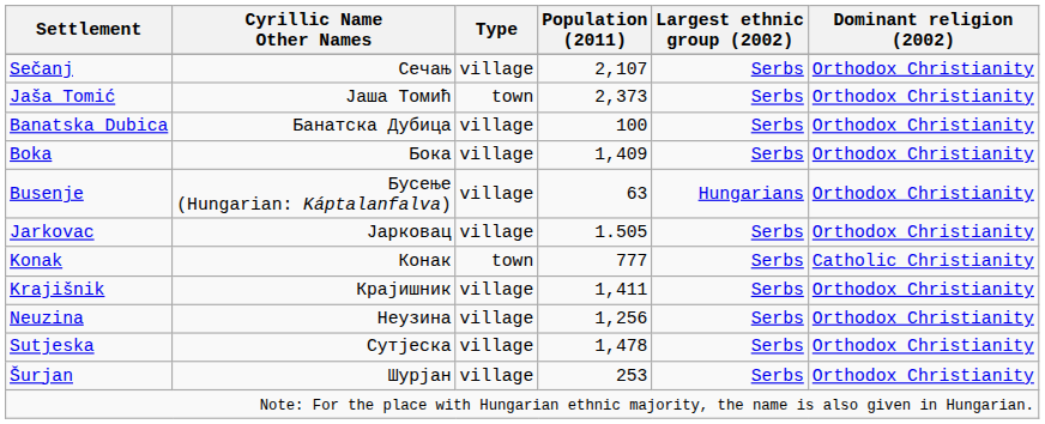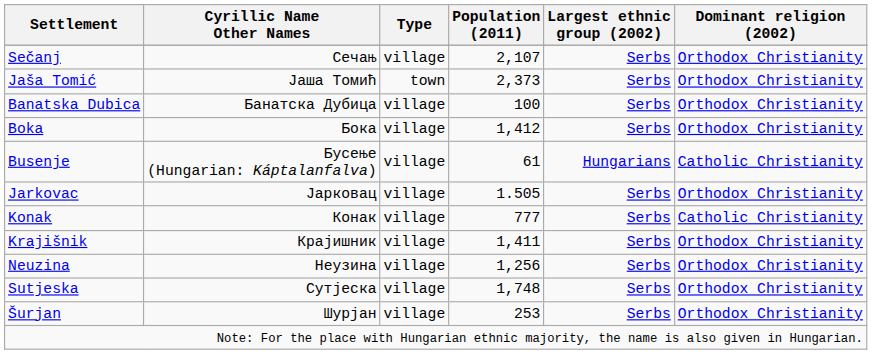 <table class="wikitable" style="text-align: right;">
 <tr bgcolor="#e0e0e0">
 <th rowspan="1">Settlement</th>
 <th colspan="1">Cyrillic Name<br>Other Names</th>
 <th colspan="1">Type</th>
 <th colspan="1">Population<br>(2011)</th>
 <th colspan="1">Largest ethnic<br>group (2002)</th>
 <th colspan="1">Dominant religion<br>(2002)</th>
 </tr>
 <tr bgcolor="#e0e0e0">
 </tr>
 <tr>
 <td align="left"><a href='#'>Sečanj</a></td>
 <td>Сечањ</td>
 <td>village</td>
 <td>2,107</td>
 <td><a href='#'>Serbs</a></td>
 <td><a href='#'>Orthodox Christianity</a></td>
 </tr>
 <tr>
 <td align="left"><a href='#'>Jaša Tomić</a></td>
 <td>Јаша Томић</td>
 <td>town</td>
 <td>2,373</td>
 <td><a href='#'>Serbs</a></td>
 <td><a href='#'>Orthodox Christianity</a></td>
 </tr>
 <tr>
 <td align="left"><a href='#'>Banatska Dubica</a></td>
 <td>Банатска Дубица</td>
 <td>village</td>
 <td>100</td>
 <td><a href='#'>Serbs</a></td>
 <td><a href='#'>Orthodox Christianity</a></td>
 </tr>
 <tr>
 <td align="left"><a href='#'>Boka</a></td>
 <td>Бока</td>
 <td>village</td>
-<td>1,409</td>
+<td>1,412</td>
 <td><a href='#'>Serbs</a></td>
 <td><a href='#'>Orthodox Christianity</a></td>
 </tr>
 <tr>
 <td align="left"><a href='#'>Busenje</a></td>
 <td>Бусење<br>(Hungarian: <em>Káptalanfalva</em>)</td>
 <td>village</td>
-<td>63</td>
+<td>61</td>
 <td><a href='#'>Hungarians</a></td>
-<td><a href='#'>Orthodox Christianity</a></td>
+<td><a href='#'>Catholic Christianity</a></td>
 </tr>
 <tr>
 <td align="left"><a href='#'>Jarkovac</a></td>
 <td>Јарковац</td>
 <td>village</td>
 <td>1.505</td>
 <td><a href='#'>Serbs</a></td>
 <td><a href='#'>Orthodox Christianity</a></td>
 </tr>
 <tr>
 <td align="left"><a href='#'>Konak</a></td>
 <td>Конак</td>
-<td>town</td>
+<td>village</td>
 <td>777</td>
 <td><a href='#'>Serbs</a></td>
 <td><a href='#'>Catholic Christianity</a></td>
 </tr>
 <tr>
 <td align="left"><a href='#'>Krajišnik</a></td>
 <td>Крајишник</td>
 <td>village</td>
 <td>1,411</td>
 <td><a href='#'>Serbs</a></td>
 <td><a href='#'>Orthodox Christianity</a></td>
 </tr>
 <tr>
 <td align="left"><a href='#'>Neuzina</a></td>
 <td>Неузина</td>
 <td>village</td>
 <td>1,256</td>
 <td><a href='#'>Serbs</a></td>
 <td><a href='#'>Orthodox Christianity</a></td>
 </tr>
 <tr>
 <td align="left"><a href='#'>Sutjeska</a></td>
 <td>Сутјеска</td>
 <td>village</td>
-<td>1,478</td>
+<td>1,748</td>
 <td><a href='#'>Serbs</a></td>
 <td><a href='#'>Orthodox Christianity</a></td>
 </tr>
 <tr>
 <td align="left"><a href='#'>Šurjan</a></td>
 <td>Шурјан</td>
 <td>village</td>
 <td>253</td>
 <td><a href='#'>Serbs</a></td>
 <td><a href='#'>Orthodox Christianity</a></td>
 </tr>
 <tr>
 <td colspan="19"><small>Note: For the place with Hungarian ethnic majority, the name is also given in Hungarian.</small></td>
 </tr>
 </table>
